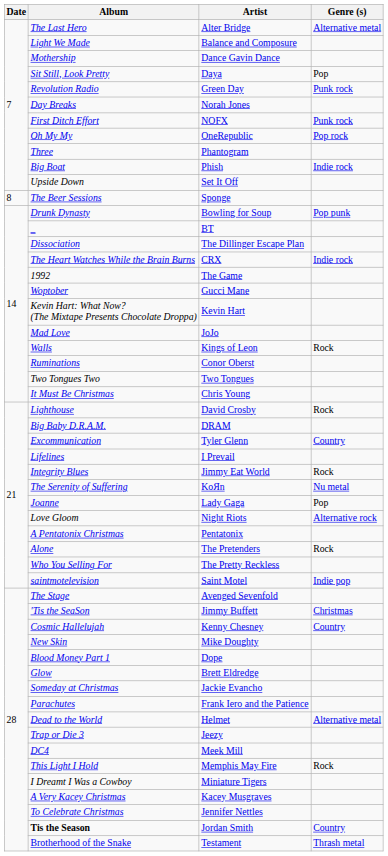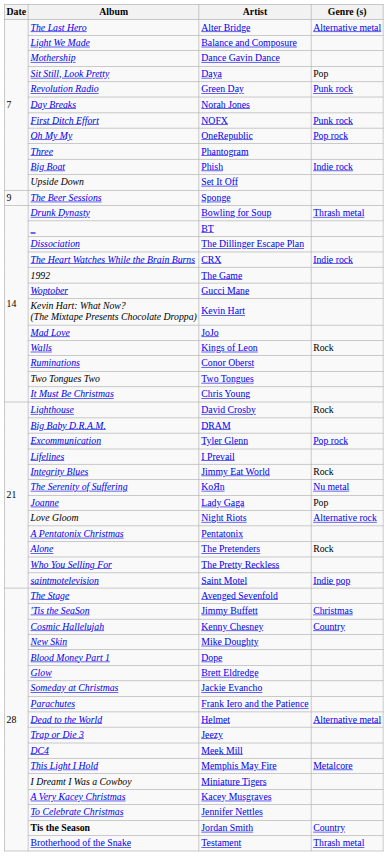 <table class="wikitable" style="text-align: left">
 <tr>
 <th>Date</th>
 <th>Album</th>
 <th>Artist</th>
 <th>Genre (s)</th>
 </tr>
 <tr>
 <td rowspan="11">7</td>
 <td><em><a href='#'>The Last Hero</a></em></td>
 <td><a href='#'>Alter Bridge</a></td>
 <td><a href='#'>Alternative metal</a></td>
 </tr>
 <tr>
 <td><em><a href='#'>Light We Made</a></em></td>
 <td><a href='#'>Balance and Composure</a></td>
 <td></td>
 </tr>
 <tr>
 <td><em><a href='#'>Mothership</a></em></td>
 <td><a href='#'>Dance Gavin Dance</a></td>
 <td></td>
 </tr>
 <tr>
 <td><em><a href='#'>Sit Still, Look Pretty</a></em></td>
 <td><a href='#'>Daya</a></td>
 <td>Pop</td>
 </tr>
 <tr>
 <td><em><a href='#'>Revolution Radio</a></em></td>
 <td><a href='#'>Green Day</a></td>
 <td><a href='#'>Punk rock</a></td>
 </tr>
 <tr>
 <td><em><a href='#'>Day Breaks</a></em></td>
 <td><a href='#'>Norah Jones</a></td>
 <td></td>
 </tr>
 <tr>
 <td><em><a href='#'>First Ditch Effort</a></em></td>
 <td><a href='#'>NOFX</a></td>
 <td><a href='#'>Punk rock</a></td>
 </tr>
 <tr>
 <td><em><a href='#'>Oh My My</a></em></td>
 <td><a href='#'>OneRepublic</a></td>
 <td><a href='#'>Pop rock</a></td>
 </tr>
 <tr>
 <td><em><a href='#'>Three</a></em></td>
 <td><a href='#'>Phantogram</a></td>
 <td></td>
 </tr>
 <tr>
 <td><em><a href='#'>Big Boat</a></em></td>
 <td><a href='#'>Phish</a></td>
 <td><a href='#'>Indie rock</a></td>
 </tr>
 <tr>
 <td><em>Upside Down</em></td>
 <td><a href='#'>Set It Off</a></td>
 <td></td>
 </tr>
 <tr>
-<td>8</td>
+<td>9</td>
 <td><em><a href='#'>The Beer Sessions</a></em></td>
 <td><a href='#'>Sponge</a></td>
 <td></td>
 </tr>
 <tr>
 <td rowspan="12">14</td>
 <td><em><a href='#'>Drunk Dynasty</a></em></td>
 <td><a href='#'>Bowling for Soup</a></td>
-<td><a href='#'>Pop punk</a></td>
+<td><a href='#'>Thrash metal</a></td>
 </tr>
 <tr>
 <td><em><a href='#'>_</a></em></td>
 <td><a href='#'>BT</a></td>
 <td></td>
 </tr>
 <tr>
 <td><em><a href='#'>Dissociation</a></em></td>
 <td><a href='#'>The Dillinger Escape Plan</a></td>
 <td></td>
 </tr>
 <tr>
 <td><em><a href='#'>The Heart Watches While the Brain Burns</a></em></td>
 <td><a href='#'>CRX</a></td>
 <td><a href='#'>Indie rock</a></td>
 </tr>
 <tr>
 <td><em>1992</em></td>
 <td><a href='#'>The Game</a></td>
 <td></td>
 </tr>
 <tr>
 <td><em><a href='#'>Woptober</a></em></td>
 <td><a href='#'>Gucci Mane</a></td>
 <td></td>
 </tr>
 <tr>
 <td><em>Kevin Hart: What Now? <br>(The Mixtape Presents Chocolate Droppa)</em></td>
 <td><a href='#'>Kevin Hart</a></td>
 <td></td>
 </tr>
 <tr>
 <td><em><a href='#'>Mad Love</a></em></td>
 <td><a href='#'>JoJo</a></td>
 <td></td>
 </tr>
 <tr>
 <td><em><a href='#'>Walls</a></em></td>
 <td><a href='#'>Kings of Leon</a></td>
 <td>Rock</td>
 </tr>
 <tr>
 <td><em><a href='#'>Ruminations</a></em></td>
 <td><a href='#'>Conor Oberst</a></td>
 <td></td>
 </tr>
 <tr>
 <td><em>Two Tongues Two</em></td>
 <td><a href='#'>Two Tongues</a></td>
 <td></td>
 </tr>
 <tr>
 <td><em><a href='#'>It Must Be Christmas</a></em></td>
 <td><a href='#'>Chris Young</a></td>
 <td></td>
 </tr>
 <tr>
 <td rowspan="12">21</td>
 <td><em><a href='#'>Lighthouse</a></em></td>
 <td><a href='#'>David Crosby</a></td>
 <td>Rock</td>
 </tr>
 <tr>
 <td><em><a href='#'>Big Baby D.R.A.M.</a></em></td>
 <td><a href='#'>DRAM</a></td>
 <td></td>
 </tr>
 <tr>
 <td><em><a href='#'>Excommunication</a></em></td>
 <td><a href='#'>Tyler Glenn</a></td>
-<td><a href='#'>Country</a></td>
+<td><a href='#'>Pop rock</a></td>
 </tr>
 <tr>
 <td><em><a href='#'>Lifelines</a></em></td>
 <td><a href='#'>I Prevail</a></td>
 <td></td>
 </tr>
 <tr>
 <td><em><a href='#'>Integrity Blues</a></em></td>
 <td><a href='#'>Jimmy Eat World</a></td>
 <td>Rock</td>
 </tr>
 <tr>
 <td><em><a href='#'>The Serenity of Suffering</a></em></td>
 <td><a href='#'>KoЯn</a></td>
 <td><a href='#'>Nu metal</a></td>
 </tr>
 <tr>
 <td><em><a href='#'>Joanne</a></em></td>
 <td><a href='#'>Lady Gaga</a></td>
 <td>Pop</td>
 </tr>
 <tr>
 <td><em>Love Gloom</em></td>
 <td><a href='#'>Night Riots</a></td>
 <td><a href='#'>Alternative rock</a></td>
 </tr>
 <tr>
 <td><em><a href='#'>A Pentatonix Christmas</a></em></td>
 <td><a href='#'>Pentatonix</a></td>
 <td></td>
 </tr>
 <tr>
 <td><em><a href='#'>Alone</a></em></td>
 <td><a href='#'>The Pretenders</a></td>
 <td>Rock</td>
 </tr>
 <tr>
 <td><em><a href='#'>Who You Selling For</a></em></td>
 <td><a href='#'>The Pretty Reckless</a></td>
 <td></td>
 </tr>
 <tr>
 <td><em><a href='#'>saintmotelevision</a></em></td>
 <td><a href='#'>Saint Motel</a></td>
 <td><a href='#'>Indie pop</a></td>
 </tr>
 <tr>
 <td rowspan="17">28</td>
 <td><em><a href='#'>The Stage</a></em></td>
 <td><a href='#'>Avenged Sevenfold</a></td>
 <td></td>
 </tr>
 <tr>
 <td><em><a href='#'>'Tis the SeaSon</a></em></td>
 <td><a href='#'>Jimmy Buffett</a></td>
 <td><a href='#'>Christmas</a></td>
 </tr>
 <tr>
 <td><em><a href='#'>Cosmic Hallelujah</a></em></td>
 <td><a href='#'>Kenny Chesney</a></td>
 <td><a href='#'>Country</a></td>
 </tr>
 <tr>
 <td><em><a href='#'>New Skin</a></em></td>
 <td><a href='#'>Mike Doughty</a></td>
 <td></td>
 </tr>
 <tr>
 <td><em><a href='#'>Blood Money Part 1</a></em></td>
 <td><a href='#'>Dope</a></td>
 <td></td>
 </tr>
 <tr>
 <td><em><a href='#'>Glow</a></em></td>
 <td><a href='#'>Brett Eldredge</a></td>
 <td></td>
 </tr>
 <tr>
 <td><em><a href='#'>Someday at Christmas</a></em></td>
 <td><a href='#'>Jackie Evancho</a></td>
 <td></td>
 </tr>
 <tr>
 <td><em><a href='#'>Parachutes</a></em></td>
 <td><a href='#'>Frank Iero and the Patience</a></td>
 <td></td>
 </tr>
 <tr>
 <td><em><a href='#'>Dead to the World</a></em></td>
 <td><a href='#'>Helmet</a></td>
 <td><a href='#'>Alternative metal</a></td>
 </tr>
 <tr>
 <td><em><a href='#'>Trap or Die 3</a></em></td>
 <td><a href='#'>Jeezy</a></td>
 <td></td>
 </tr>
 <tr>
 <td><em><a href='#'>DC4</a></em></td>
 <td><a href='#'>Meek Mill</a></td>
 <td></td>
 </tr>
 <tr>
 <td><em><a href='#'>This Light I Hold</a></em></td>
 <td><a href='#'>Memphis May Fire</a></td>
-<td>Rock</td>
+<td><a href='#'>Metalcore</a></td>
 </tr>
 <tr>
 <td><em>I Dreamt I Was a Cowboy</em></td>
 <td><a href='#'>Miniature Tigers</a></td>
 <td></td>
 </tr>
 <tr>
 <td><em><a href='#'>A Very Kacey Christmas</a></em></td>
 <td><a href='#'>Kacey Musgraves</a></td>
 <td></td>
 </tr>
 <tr>
 <td><em><a href='#'>To Celebrate Christmas</a></em></td>
 <td><a href='#'>Jennifer Nettles</a></td>
 <td></td>
 </tr>
 <tr>
 <td><strong>Tis the Season<em></td>
 <td><a href='#'>Jordan Smith</a></td>
 <td><a href='#'>Country</a></td>
 </tr>
 <tr>
 <td></em><a href='#'>Brotherhood of the Snake</a><em></td>
 <td><a href='#'>Testament</a></td>
 <td><a href='#'>Thrash metal</a></td>
 </tr>
 </table>
